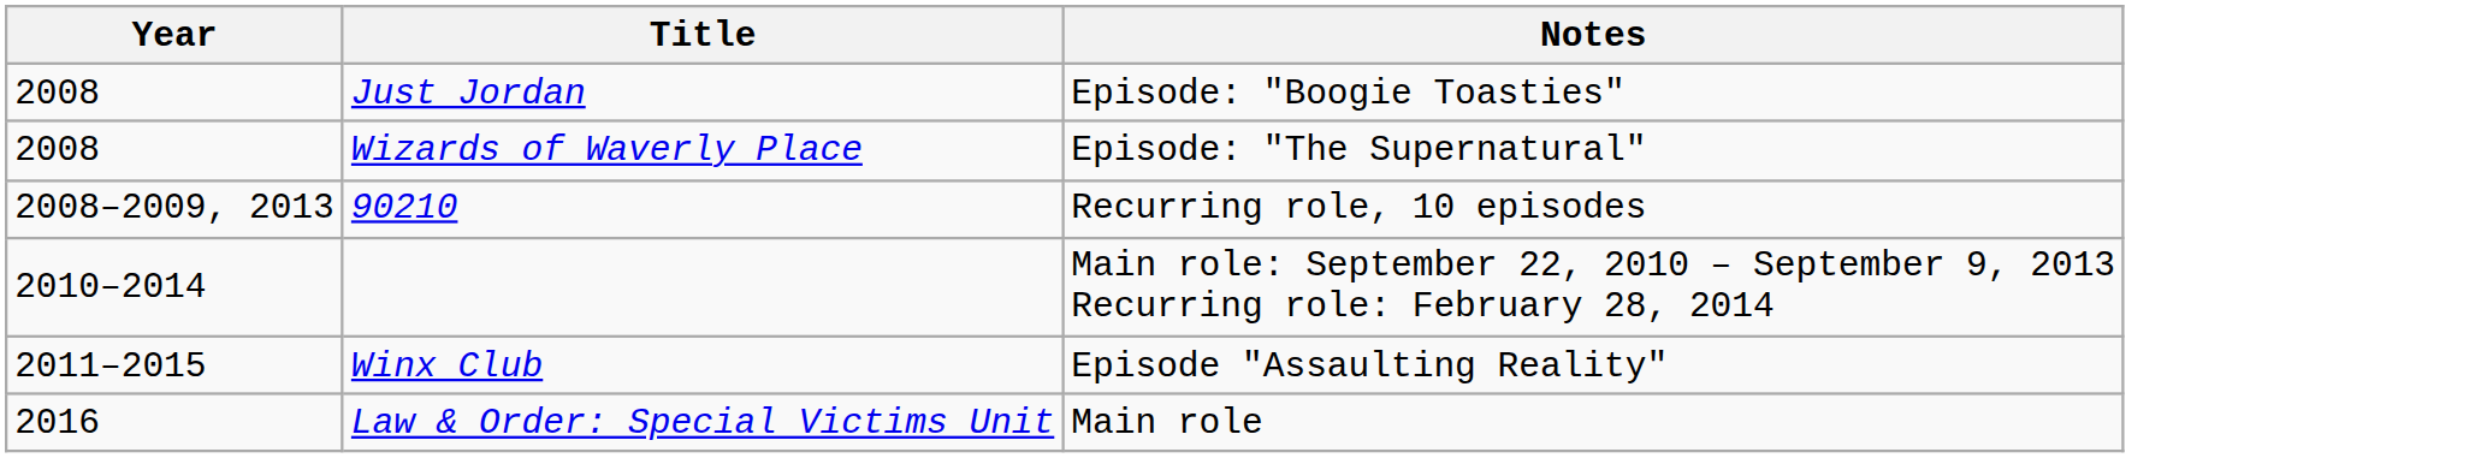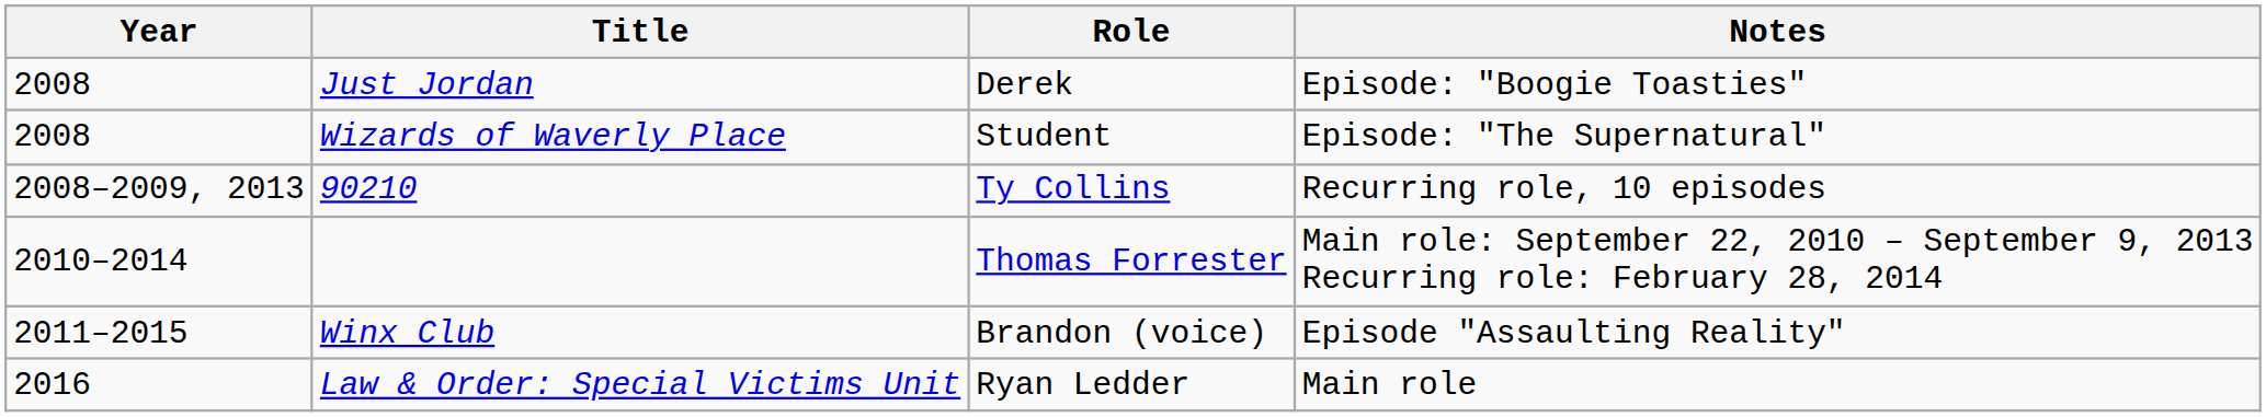 <table class="wikitable sortable">
 <tr>
 <th>Year</th>
 <th>Title</th>
+<th>Role</th>
 <th class="unsortable">Notes</th>
 </tr>
 <tr>
 <td>2008</td>
 <td><em><a href='#'>Just Jordan</a></em></td>
+<td>Derek</td>
 <td>Episode: "Boogie Toasties"</td>
 </tr>
 <tr>
 <td>2008</td>
 <td><em><a href='#'>Wizards of Waverly Place</a></em></td>
+<td>Student</td>
 <td>Episode: "The Supernatural"</td>
 </tr>
 <tr>
 <td>2008–2009, 2013</td>
 <td><em><a href='#'>90210</a></em></td>
+<td><a href='#'>Ty Collins</a></td>
 <td>Recurring role, 10 episodes</td>
 </tr>
 <tr>
 <td>2010–2014</td>
 <td><em></em></td>
+<td><a href='#'>Thomas Forrester</a></td>
 <td>Main role: September 22, 2010 – September 9, 2013<br>Recurring role: February 28, 2014</td>
 </tr>
 <tr>
 <td>2011–2015</td>
 <td><em><a href='#'>Winx Club</a></em></td>
+<td>Brandon (voice)</td>
 <td>Episode "Assaulting Reality"</td>
 </tr>
 <tr>
 <td>2016</td>
 <td><em><a href='#'>Law & Order: Special Victims Unit</a></em></td>
+<td>Ryan Ledder</td>
 <td>Main role</td>
 </tr>
 </table>
